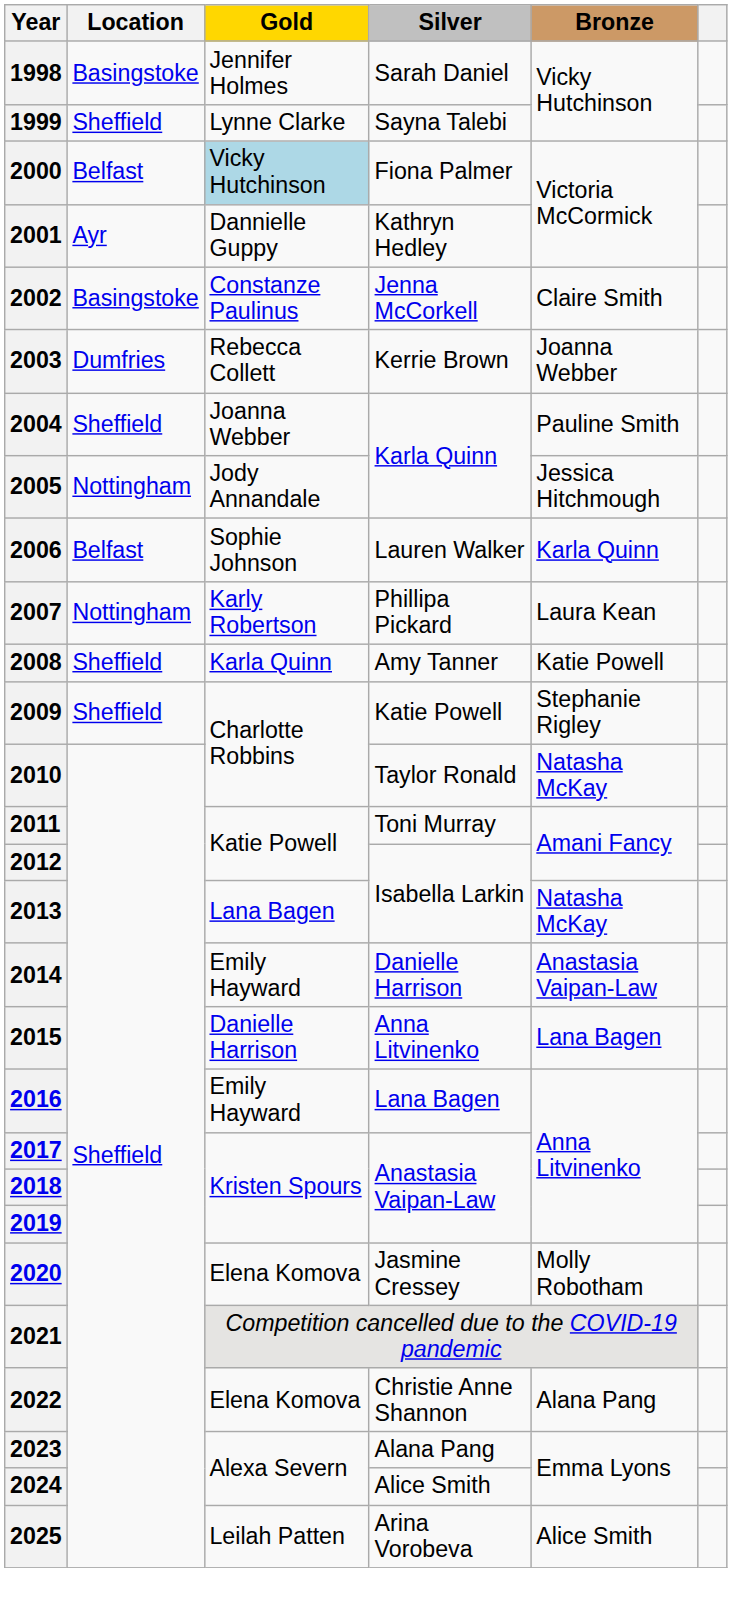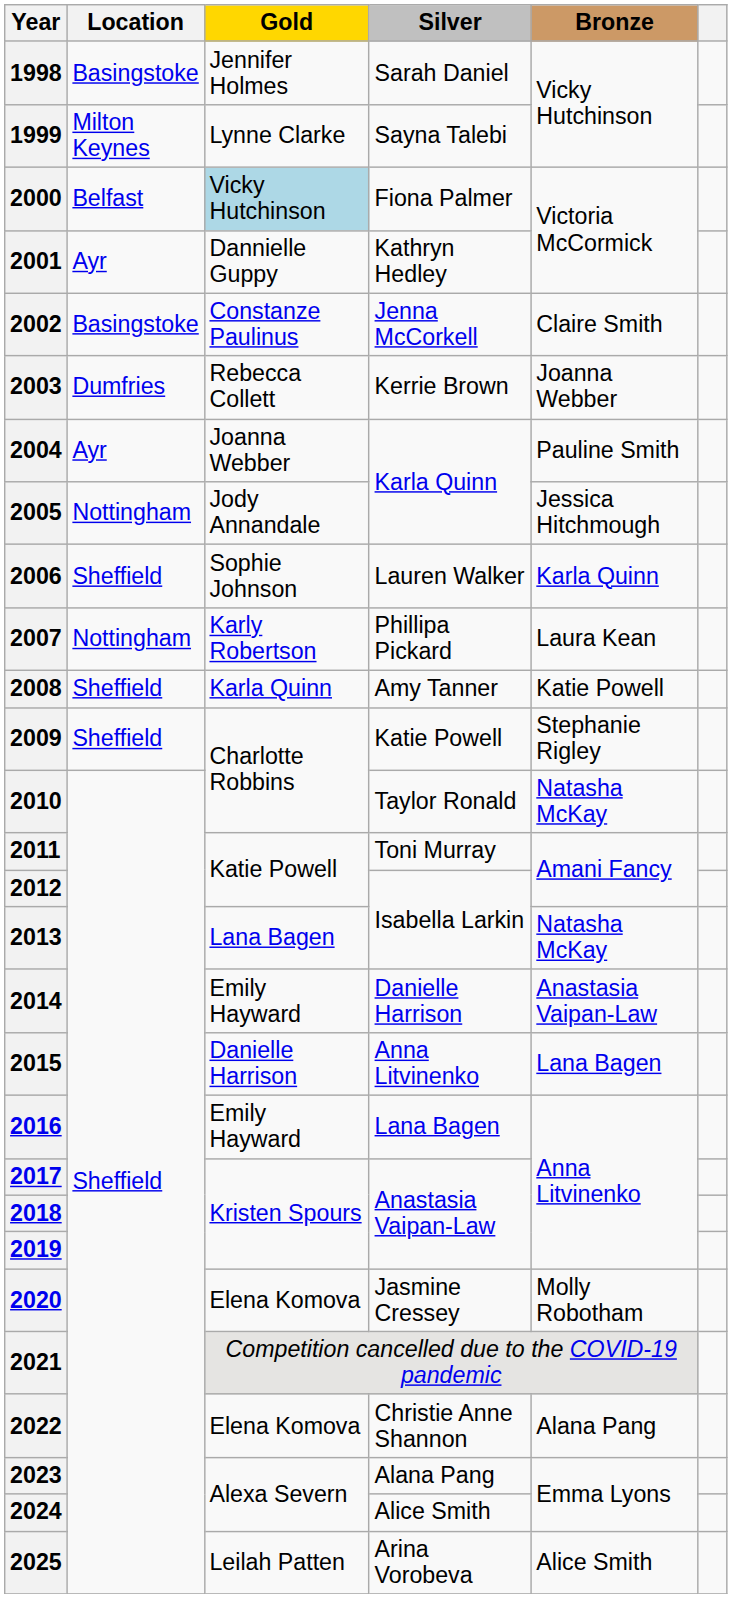 <table class="wikitable unsortable" style="text-align:left; width:80%">
 <tr>
 <th scope="col" style="text-align:center; width:5%">Year</th>
 <th scope="col" style="text-align:center; width:15%">Location</th>
 <th scope="col" style="text-align:center; width:25%; background:gold">Gold</th>
 <th scope="col" style="text-align:center; width:25%; background:silver">Silver</th>
 <th scope="col" style="text-align:center; width:25%; background:#c96">Bronze</th>
 <th scope="col" style="text-align:center; width:5%"></th>
 </tr>
 <tr>
 <th scope="row" style="text-align:left">1998</th>
 <td><a href='#'>Basingstoke</a></td>
 <td>Jennifer Holmes</td>
 <td>Sarah Daniel</td>
 <td rowspan="2">Vicky Hutchinson</td>
 <td></td>
 </tr>
 <tr>
 <th scope="row" style="text-align:left">1999</th>
-<td><a href='#'>Sheffield</a></td>
+<td><a href='#'>Milton Keynes</a></td>
 <td>Lynne Clarke</td>
 <td>Sayna Talebi</td>
 <td></td>
 </tr>
 <tr>
 <th scope="row" style="text-align:left">2000</th>
 <td><a href='#'>Belfast</a></td>
 <td style="background: lightblue;">Vicky Hutchinson</td>
 <td>Fiona Palmer</td>
 <td rowspan="2">Victoria McCormick</td>
 <td></td>
 </tr>
 <tr>
 <th scope="row" style="text-align:left">2001</th>
 <td><a href='#'>Ayr</a></td>
 <td>Dannielle Guppy</td>
 <td>Kathryn Hedley</td>
 <td></td>
 </tr>
 <tr>
 <th scope="row" style="text-align:left">2002</th>
 <td><a href='#'>Basingstoke</a></td>
 <td><a href='#'>Constanze Paulinus</a></td>
 <td><a href='#'>Jenna McCorkell</a></td>
 <td>Claire Smith</td>
 <td></td>
 </tr>
 <tr>
 <th scope="row" style="text-align:left">2003</th>
 <td><a href='#'>Dumfries</a></td>
 <td>Rebecca Collett</td>
 <td>Kerrie Brown</td>
 <td>Joanna Webber</td>
 <td></td>
 </tr>
 <tr>
 <th scope="row" style="text-align:left">2004</th>
-<td><a href='#'>Sheffield</a></td>
+<td><a href='#'>Ayr</a></td>
 <td>Joanna Webber</td>
 <td rowspan="2"><a href='#'>Karla Quinn</a></td>
 <td>Pauline Smith</td>
 <td></td>
 </tr>
 <tr>
 <th scope="row" style="text-align:left">2005</th>
 <td><a href='#'>Nottingham</a></td>
 <td>Jody Annandale</td>
 <td>Jessica Hitchmough</td>
 <td></td>
 </tr>
 <tr>
 <th scope="row" style="text-align:left">2006</th>
-<td><a href='#'>Belfast</a></td>
+<td><a href='#'>Sheffield</a></td>
 <td>Sophie Johnson</td>
 <td>Lauren Walker</td>
 <td><a href='#'>Karla Quinn</a></td>
 <td></td>
 </tr>
 <tr>
 <th scope="row" style="text-align:left">2007</th>
 <td><a href='#'>Nottingham</a></td>
 <td><a href='#'>Karly Robertson</a></td>
 <td>Phillipa Pickard</td>
 <td>Laura Kean</td>
 <td></td>
 </tr>
 <tr>
 <th scope="row" style="text-align:left">2008</th>
 <td><a href='#'>Sheffield</a></td>
 <td><a href='#'>Karla Quinn</a></td>
 <td>Amy Tanner</td>
 <td>Katie Powell</td>
 <td></td>
 </tr>
 <tr>
 <th scope="row" style="text-align:left">2009</th>
 <td><a href='#'>Sheffield</a></td>
 <td rowspan="2">Charlotte Robbins</td>
 <td>Katie Powell</td>
 <td>Stephanie Rigley</td>
 <td></td>
 </tr>
 <tr>
 <th scope="row" style="text-align:left">2010</th>
 <td rowspan="16"><a href='#'>Sheffield</a></td>
 <td>Taylor Ronald</td>
 <td><a href='#'>Natasha McKay</a></td>
 <td></td>
 </tr>
 <tr>
 <th scope="row" style="text-align:left">2011</th>
 <td rowspan="2">Katie Powell</td>
 <td>Toni Murray</td>
 <td rowspan="2"><a href='#'>Amani Fancy</a></td>
 <td></td>
 </tr>
 <tr>
 <th scope="row" style="text-align:left">2012</th>
 <td rowspan="2">Isabella Larkin</td>
 <td></td>
 </tr>
 <tr>
 <th scope="row" style="text-align:left">2013</th>
 <td><a href='#'>Lana Bagen</a></td>
 <td><a href='#'>Natasha McKay</a></td>
 <td></td>
 </tr>
 <tr>
 <th scope="row" style="text-align:left">2014</th>
 <td>Emily Hayward</td>
 <td><a href='#'>Danielle Harrison</a></td>
 <td><a href='#'>Anastasia Vaipan-Law</a></td>
 <td></td>
 </tr>
 <tr>
 <th scope="row" style="text-align:left">2015</th>
 <td><a href='#'>Danielle Harrison</a></td>
 <td><a href='#'>Anna Litvinenko</a></td>
 <td><a href='#'>Lana Bagen</a></td>
 <td></td>
 </tr>
 <tr>
 <th scope="row" style="text-align:left"><a href='#'>2016</a></th>
 <td>Emily Hayward</td>
 <td><a href='#'>Lana Bagen</a></td>
 <td rowspan="4"><a href='#'>Anna Litvinenko</a></td>
 <td></td>
 </tr>
 <tr>
 <th scope="row" style="text-align:left"><a href='#'>2017</a></th>
 <td rowspan="3"><a href='#'>Kristen Spours</a></td>
 <td rowspan="3"><a href='#'>Anastasia Vaipan-Law</a></td>
 <td></td>
 </tr>
 <tr>
 <th scope="row" style="text-align:left"><a href='#'>2018</a></th>
 <td></td>
 </tr>
 <tr>
 <th scope="row" style="text-align:left"><a href='#'>2019</a></th>
 <td></td>
 </tr>
 <tr>
 <th scope="row" style="text-align:left"><a href='#'>2020</a></th>
 <td>Elena Komova</td>
 <td>Jasmine Cressey</td>
 <td>Molly Robotham</td>
 <td></td>
 </tr>
 <tr>
 <th scope="row" style="text-align:left">2021</th>
 <td colspan="3" align="center" bgcolor="e5e4e2"><em>Competition cancelled due to the <a href='#'>COVID-19 pandemic</a></em></td>
 <td></td>
 </tr>
 <tr>
 <th scope="row" style="text-align:left">2022</th>
 <td>Elena Komova</td>
 <td>Christie Anne Shannon</td>
 <td>Alana Pang</td>
 <td></td>
 </tr>
 <tr>
 <th scope="row" style="text-align:left">2023</th>
 <td rowspan="2">Alexa Severn</td>
 <td>Alana Pang</td>
 <td rowspan="2">Emma Lyons</td>
 <td></td>
 </tr>
 <tr>
 <th scope="row" style="text-align:left">2024</th>
 <td>Alice Smith</td>
 <td></td>
 </tr>
 <tr>
 <th scope="row" style="text-align:left">2025</th>
 <td>Leilah Patten</td>
 <td>Arina Vorobeva</td>
 <td>Alice Smith</td>
 <td></td>
 </tr>
 </table>
